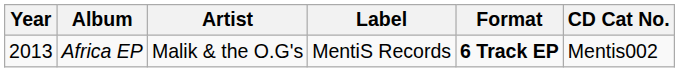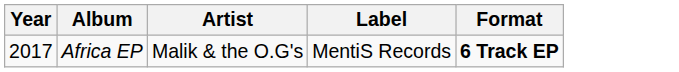 <table class="wikitable">
 <tr>
 <th>Year</th>
 <th>Album</th>
 <th>Artist</th>
 <th>Label</th>
 <th>Format</th>
-<th>CD Cat No.</th>
 </tr>
 <tr>
-<td>2013</td>
+<td>2017</td>
 <td><em>Africa EP</em></td>
 <td>Malik & the O.G's</td>
 <td>MentiS Records</td>
 <td><strong>6 Track EP</strong></td>
-<td>Mentis002</td>
 </tr>
 </table>
